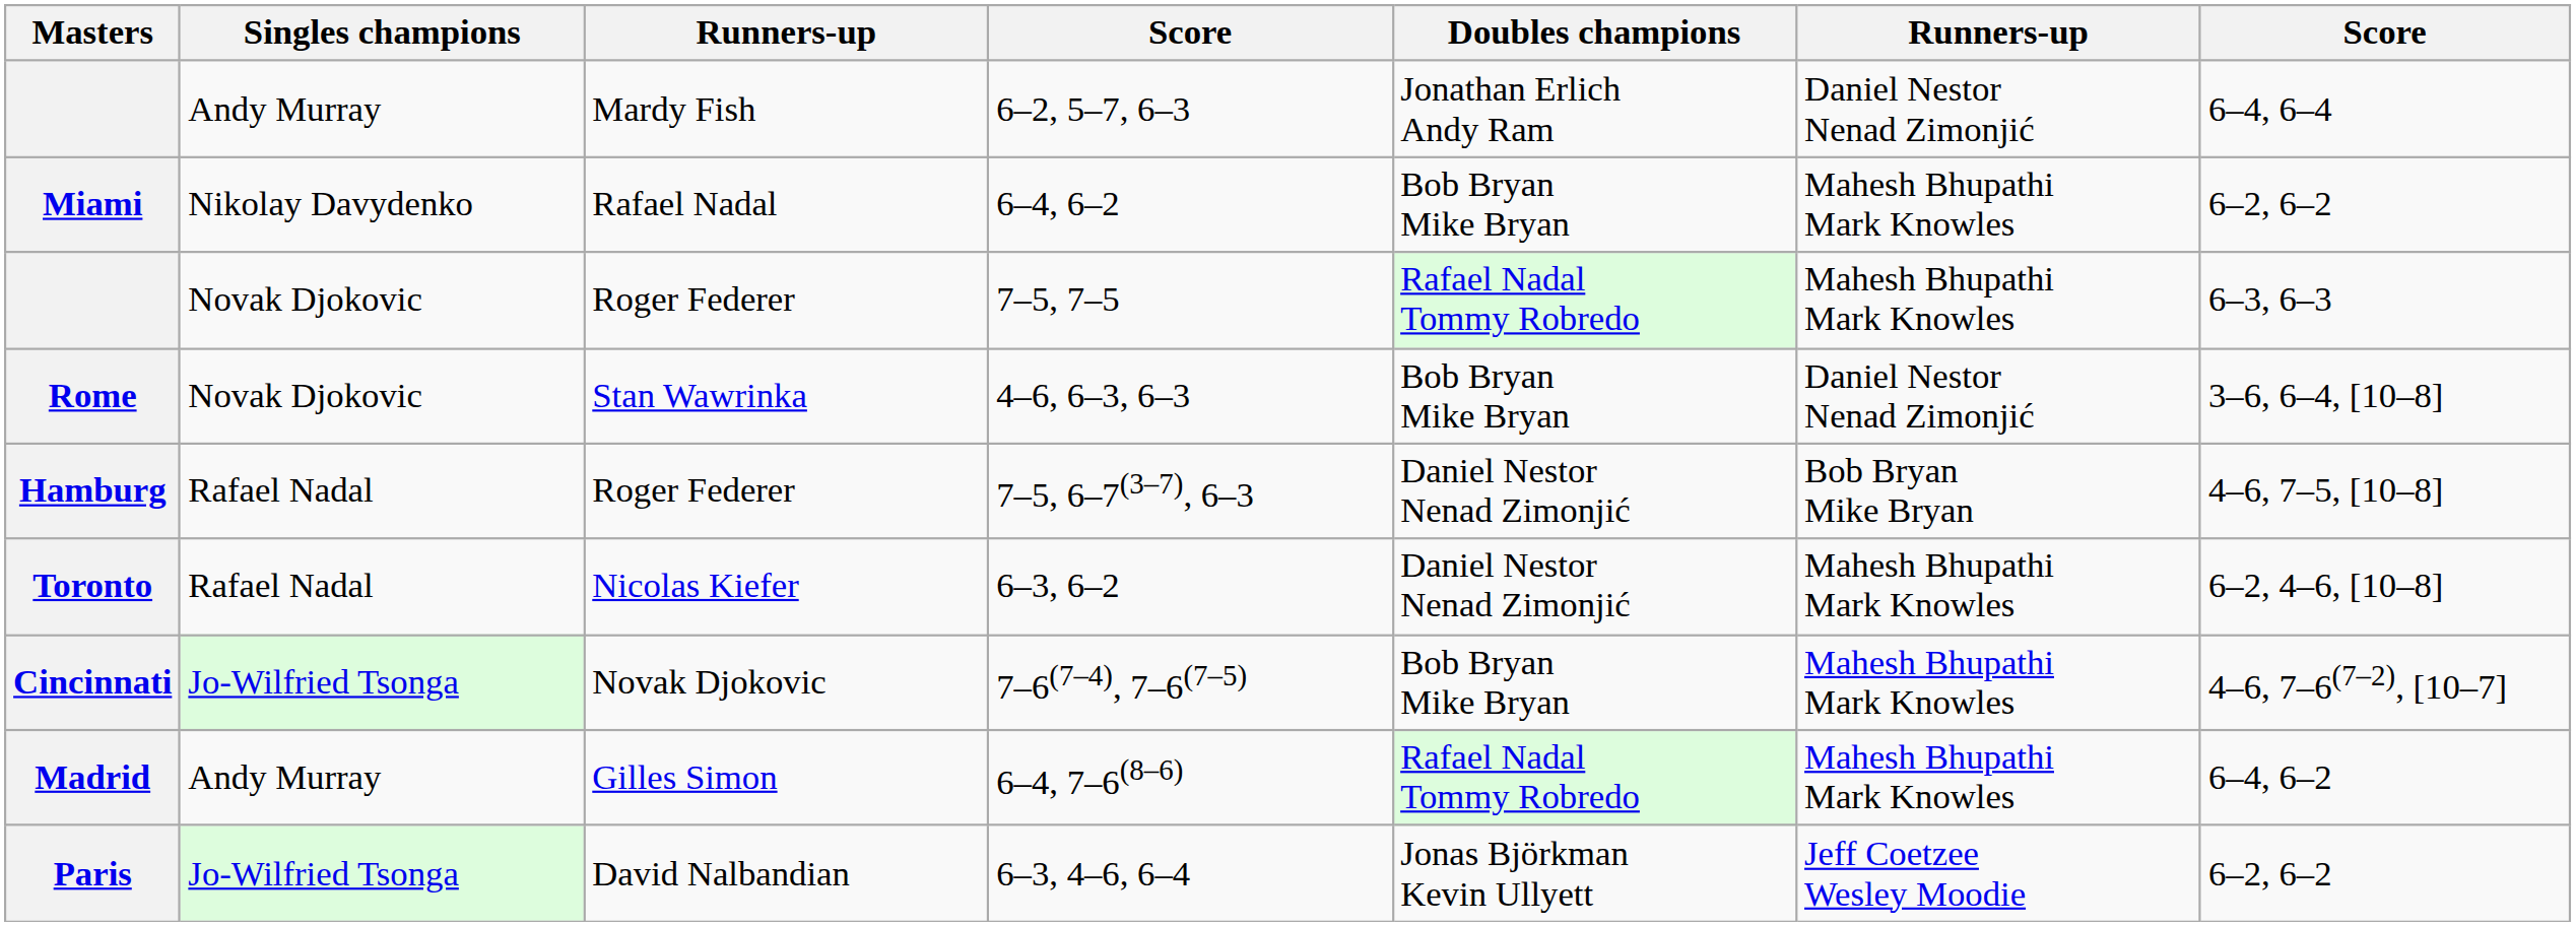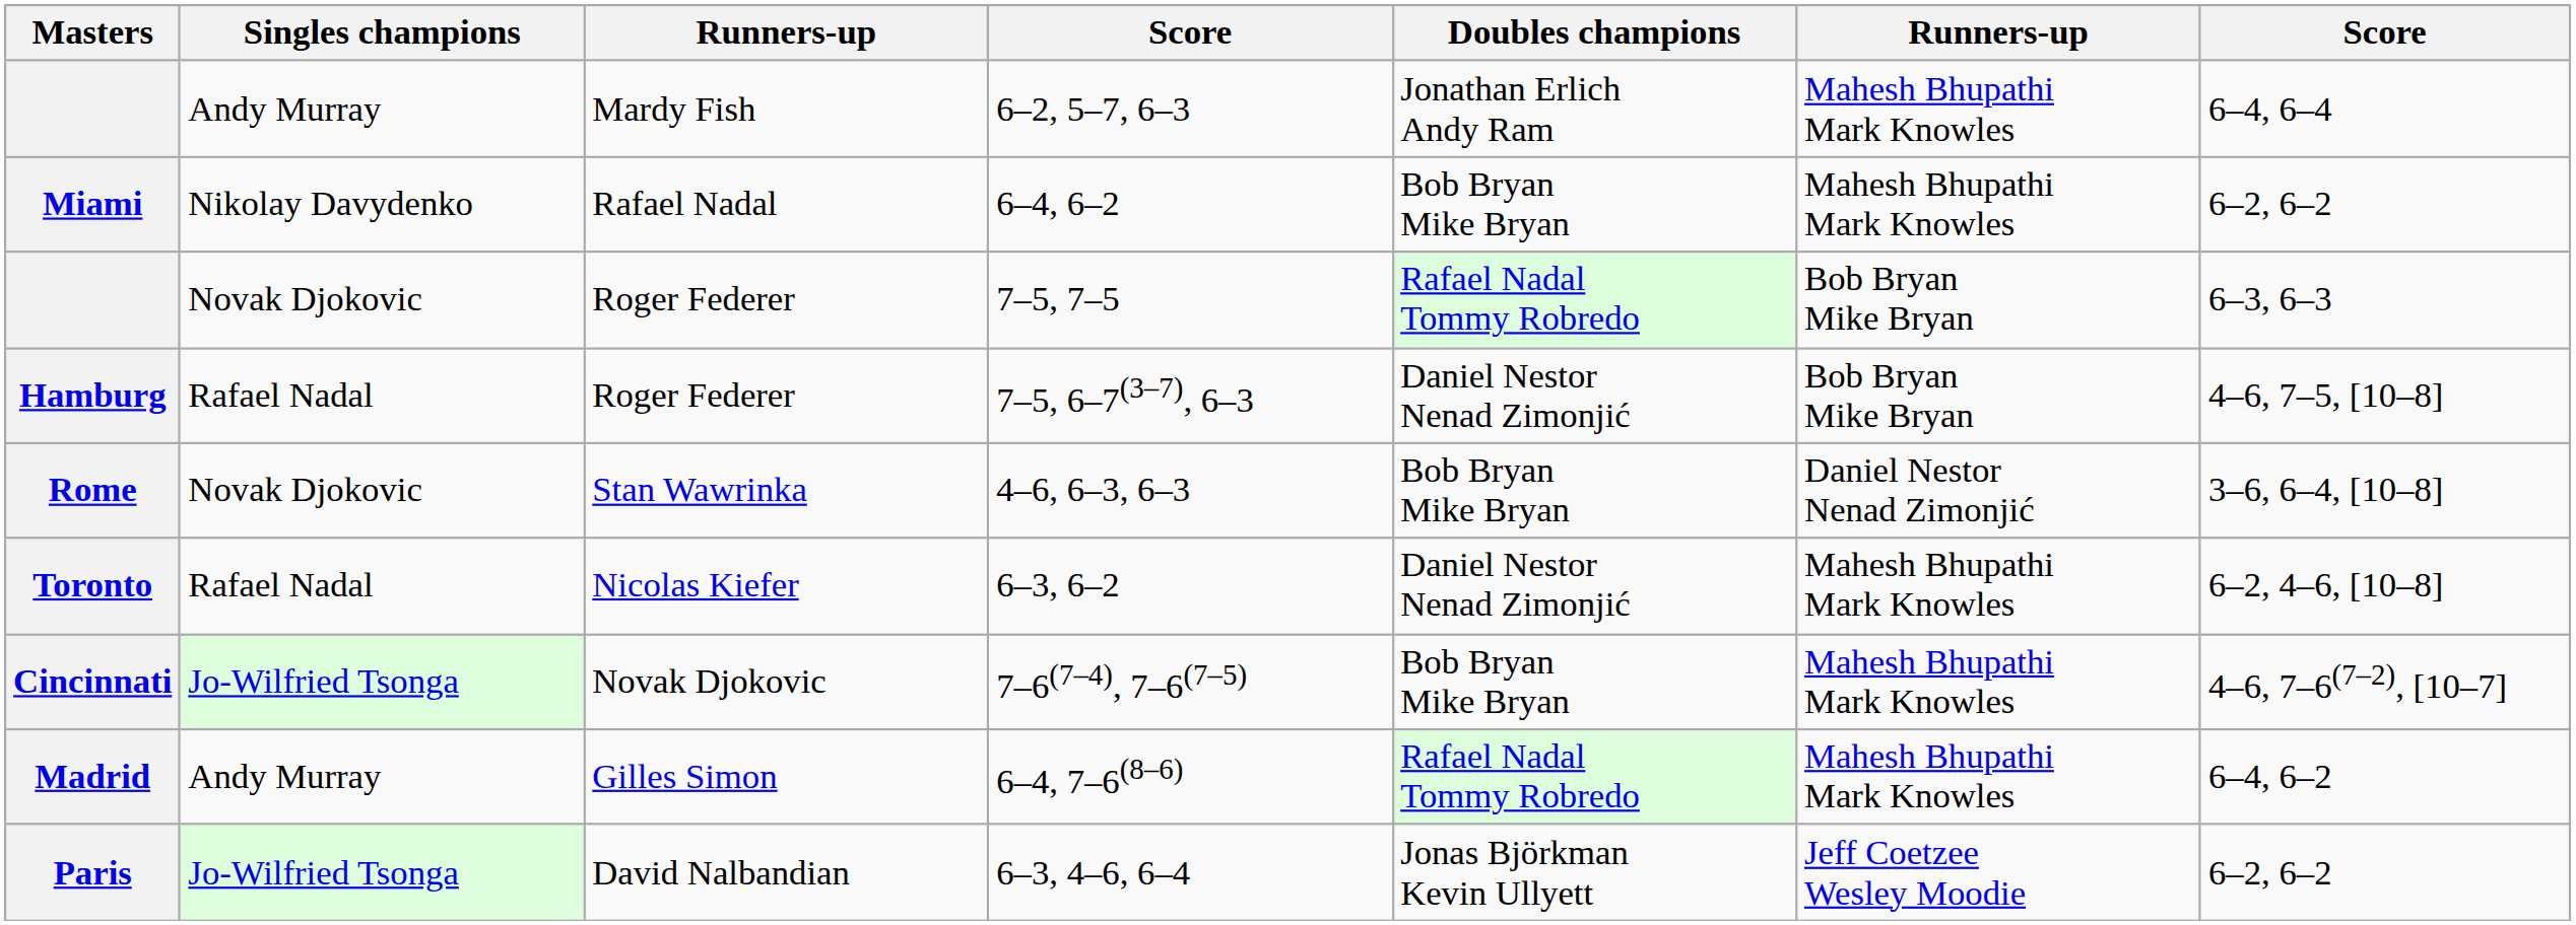 <table class="wikitable plainrowheaders">
 <tr>
 <th scope="col">Masters</th>
 <th scope="col" style="width:11em">Singles champions</th>
 <th scope="col" style="width:11em">Runners-up</th>
 <th scope="col" style="width:11em">Score</th>
 <th scope="col" style="width:11em">Doubles champions</th>
 <th scope="col" style="width:11em">Runners-up</th>
 <th scope="col" style="width:10em">Score</th>
 </tr>
 <tr>
 <th scope="row"><br></th>
 <td> Andy Murray</td>
 <td> Mardy Fish</td>
 <td>6–2, 5–7, 6–3</td>
 <td> Jonathan Erlich <br>  Andy Ram</td>
-<td> Daniel Nestor <br>  Nenad Zimonjić</td>
+<td> <a href='#'>Mahesh Bhupathi</a> <br>  Mark Knowles</td>
 <td>6–4, 6–4</td>
 </tr>
 <tr>
 <th scope="row"><a href='#'><strong>Miami</strong></a><br></th>
 <td> Nikolay Davydenko</td>
 <td> Rafael Nadal</td>
 <td>6–4, 6–2</td>
 <td> Bob Bryan <br>  Mike Bryan</td>
 <td> Mahesh Bhupathi <br>  Mark Knowles</td>
 <td>6–2, 6–2</td>
 </tr>
 <tr>
 <th scope="row"><br></th>
 <td> Novak Djokovic</td>
 <td> Roger Federer</td>
 <td>7–5, 7–5</td>
 <td style="background-color: #ddfddd"> <a href='#'>Rafael Nadal</a> <br>  <a href='#'>Tommy Robredo</a></td>
-<td> Mahesh Bhupathi <br>  Mark Knowles</td>
+<td> Bob Bryan <br>  Mike Bryan</td>
 <td>6–3, 6–3</td>
+</tr>
+<tr>
+<th scope="row"><a href='#'><strong>Hamburg</strong></a><br></th>
+<td> Rafael Nadal</td>
+<td> Roger Federer</td>
+<td>7–5, 6–7<sup>(3–7)</sup>, 6–3</td>
+<td> Daniel Nestor <br>  Nenad Zimonjić</td>
+<td> Bob Bryan <br>  Mike Bryan</td>
+<td>4–6, 7–5, [10–8]</td>
 </tr>
 <tr>
 <th scope="row"><a href='#'><strong>Rome</strong></a><br></th>
 <td> Novak Djokovic</td>
 <td> <a href='#'>Stan Wawrinka</a></td>
 <td>4–6, 6–3, 6–3</td>
 <td> Bob Bryan <br>  Mike Bryan</td>
 <td> Daniel Nestor <br>  Nenad Zimonjić</td>
 <td>3–6, 6–4, [10–8]</td>
-</tr>
-<tr>
-<th scope="row"><a href='#'><strong>Hamburg</strong></a><br></th>
-<td> Rafael Nadal</td>
-<td> Roger Federer</td>
-<td>7–5, 6–7<sup>(3–7)</sup>, 6–3</td>
-<td> Daniel Nestor <br>  Nenad Zimonjić</td>
-<td> Bob Bryan <br>  Mike Bryan</td>
-<td>4–6, 7–5, [10–8]</td>
 </tr>
 <tr>
 <th scope="row"><a href='#'><strong>Toronto</strong></a><br></th>
 <td> Rafael Nadal</td>
 <td> <a href='#'>Nicolas Kiefer</a></td>
 <td>6–3, 6–2</td>
 <td> Daniel Nestor <br>  Nenad Zimonjić</td>
 <td> Mahesh Bhupathi <br>  Mark Knowles</td>
 <td>6–2, 4–6, [10–8]</td>
 </tr>
 <tr>
 <th scope="row"><a href='#'><strong>Cincinnati</strong></a><br></th>
 <td style="background-color: #ddfddd"> <a href='#'>Jo-Wilfried Tsonga</a></td>
 <td> Novak Djokovic</td>
 <td>7–6<sup>(7–4)</sup>, 7–6<sup>(7–5)</sup></td>
 <td> Bob Bryan <br>  Mike Bryan</td>
 <td> <a href='#'>Mahesh Bhupathi</a> <br>  Mark Knowles</td>
 <td>4–6, 7–6<sup>(7–2)</sup>, [10–7]</td>
 </tr>
 <tr>
 <th scope="row"><a href='#'><strong>Madrid</strong></a><br></th>
 <td> Andy Murray</td>
 <td> <a href='#'>Gilles Simon</a></td>
 <td>6–4, 7–6<sup>(8–6)</sup></td>
 <td style="background-color: #ddfddd"> <a href='#'>Rafael Nadal</a> <br>  <a href='#'>Tommy Robredo</a></td>
 <td> <a href='#'>Mahesh Bhupathi</a> <br>  Mark Knowles</td>
 <td>6–4, 6–2</td>
 </tr>
 <tr>
 <th scope="row"><a href='#'><strong>Paris</strong></a><br></th>
 <td style="background-color: #ddfddd"> <a href='#'>Jo-Wilfried Tsonga</a></td>
 <td> David Nalbandian</td>
 <td>6–3, 4–6, 6–4</td>
 <td> Jonas Björkman <br>  Kevin Ullyett</td>
 <td> <a href='#'>Jeff Coetzee</a> <br>  <a href='#'>Wesley Moodie</a></td>
 <td>6–2, 6–2</td>
 </tr>
 </table>
